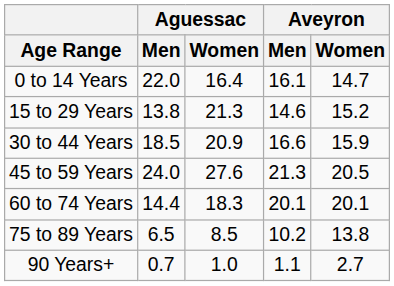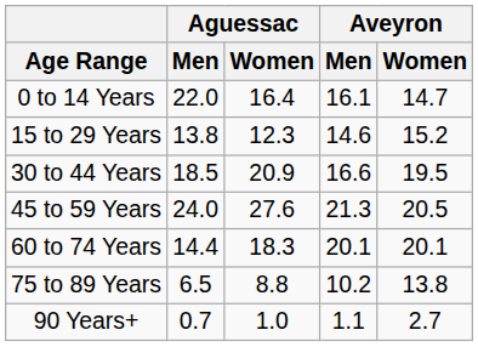 <table class="wikitable" style="text-align:center;">
 <tr>
 <th></th>
 <th colspan=2>Aguessac</th>
 <th colspan=2>Aveyron</th>
 </tr>
 <tr>
 <th>Age Range</th>
 <th>Men</th>
 <th>Women</th>
 <th>Men</th>
 <th>Women</th>
 </tr>
 <tr>
 <td>0 to 14 Years</td>
 <td>22.0</td>
 <td>16.4</td>
 <td>16.1</td>
 <td>14.7</td>
 </tr>
 <tr>
 <td>15 to 29 Years</td>
 <td>13.8</td>
-<td>21.3</td>
+<td>12.3</td>
 <td>14.6</td>
 <td>15.2</td>
 </tr>
 <tr>
 <td>30 to 44 Years</td>
 <td>18.5</td>
 <td>20.9</td>
 <td>16.6</td>
-<td>15.9</td>
+<td>19.5</td>
 </tr>
 <tr>
 <td>45 to 59 Years</td>
 <td>24.0</td>
 <td>27.6</td>
 <td>21.3</td>
 <td>20.5</td>
 </tr>
 <tr>
 <td>60 to 74 Years</td>
 <td>14.4</td>
 <td>18.3</td>
 <td>20.1</td>
 <td>20.1</td>
 </tr>
 <tr>
 <td>75 to 89 Years</td>
 <td>6.5</td>
-<td>8.5</td>
+<td>8.8</td>
 <td>10.2</td>
 <td>13.8</td>
 </tr>
 <tr>
 <td>90 Years+</td>
 <td>0.7</td>
 <td>1.0</td>
 <td>1.1</td>
 <td>2.7</td>
 </tr>
 </table>
